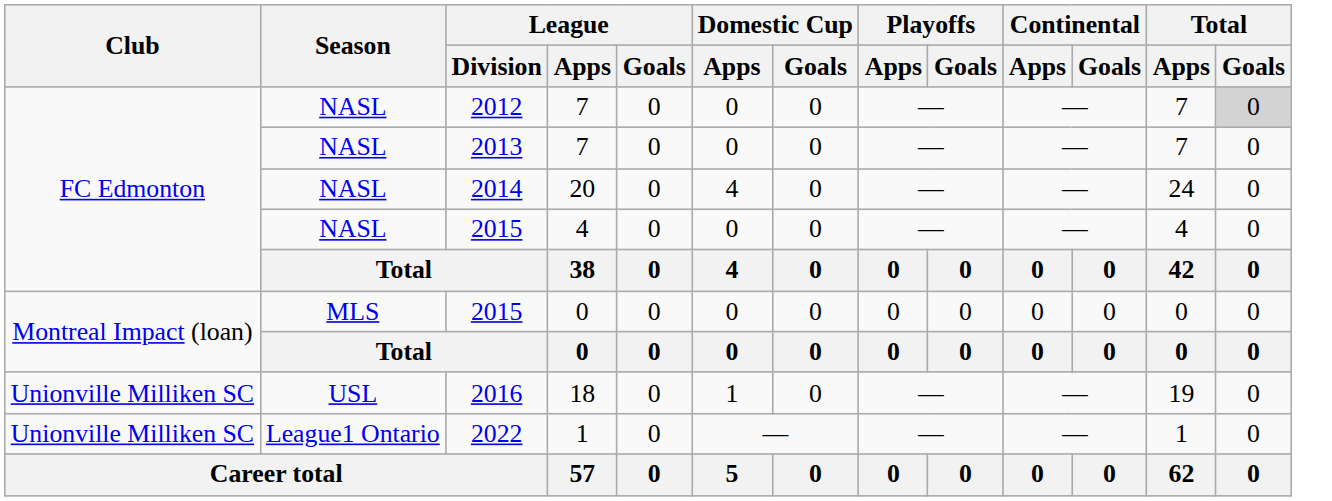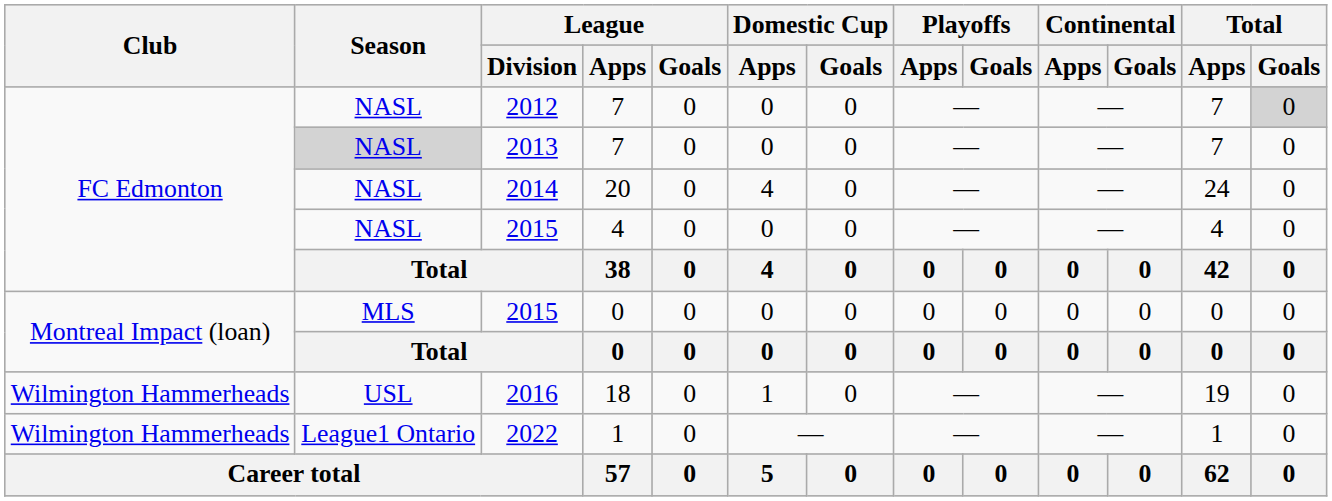 <table class="wikitable" style="text-align: center;">
 <tr>
 <th rowspan="2">Club</th>
 <th rowspan="2">Season</th>
 <th colspan="3">League</th>
 <th colspan="2">Domestic Cup</th>
 <th colspan="2">Playoffs</th>
 <th colspan="2">Continental</th>
 <th colspan="2">Total</th>
 </tr>
 <tr>
 <th>Division</th>
 <th>Apps</th>
 <th>Goals</th>
 <th>Apps</th>
 <th>Goals</th>
 <th>Apps</th>
 <th>Goals</th>
 <th>Apps</th>
 <th>Goals</th>
 <th>Apps</th>
 <th>Goals</th>
 </tr>
 <tr>
 <td rowspan="5"><a href='#'>FC Edmonton</a></td>
 <td><a href='#'>NASL</a></td>
 <td><a href='#'>2012</a></td>
 <td>7</td>
 <td>0</td>
 <td>0</td>
 <td>0</td>
 <td colspan="2">—</td>
 <td colspan="2">—</td>
 <td>7</td>
 <td style="background: lightgrey;">0</td>
 </tr>
 <tr>
-<td><a href='#'>NASL</a></td>
+<td style="background: lightgrey;"><a href='#'>NASL</a></td>
 <td><a href='#'>2013</a></td>
 <td>7</td>
 <td>0</td>
 <td>0</td>
 <td>0</td>
 <td colspan="2">—</td>
 <td colspan="2">—</td>
 <td>7</td>
 <td>0</td>
 </tr>
 <tr>
 <td><a href='#'>NASL</a></td>
 <td><a href='#'>2014</a></td>
 <td>20</td>
 <td>0</td>
 <td>4</td>
 <td>0</td>
 <td colspan="2">—</td>
 <td colspan="2">—</td>
 <td>24</td>
 <td>0</td>
 </tr>
 <tr>
 <td><a href='#'>NASL</a></td>
 <td><a href='#'>2015</a></td>
 <td>4</td>
 <td>0</td>
 <td>0</td>
 <td>0</td>
 <td colspan="2">—</td>
 <td colspan="2">—</td>
 <td>4</td>
 <td>0</td>
 </tr>
 <tr>
 <th colspan="2">Total</th>
 <th>38</th>
 <th>0</th>
 <th>4</th>
 <th>0</th>
 <th>0</th>
 <th>0</th>
 <th>0</th>
 <th>0</th>
 <th>42</th>
 <th>0</th>
 </tr>
 <tr>
 <td rowspan="2"><a href='#'>Montreal Impact</a> (loan)</td>
 <td><a href='#'>MLS</a></td>
 <td><a href='#'>2015</a></td>
 <td>0</td>
 <td>0</td>
 <td>0</td>
 <td>0</td>
 <td>0</td>
 <td>0</td>
 <td>0</td>
 <td>0</td>
 <td>0</td>
 <td>0</td>
 </tr>
 <tr>
 <th colspan="2">Total</th>
 <th>0</th>
 <th>0</th>
 <th>0</th>
 <th>0</th>
 <th>0</th>
 <th>0</th>
 <th>0</th>
 <th>0</th>
 <th>0</th>
 <th>0</th>
 </tr>
 <tr>
-<td><a href='#'>Unionville Milliken SC</a></td>
+<td><a href='#'>Wilmington Hammerheads</a></td>
 <td><a href='#'>USL</a></td>
 <td><a href='#'>2016</a></td>
 <td>18</td>
 <td>0</td>
 <td>1</td>
 <td>0</td>
 <td colspan="2">—</td>
 <td colspan="2">—</td>
 <td>19</td>
 <td>0</td>
 </tr>
 <tr>
-<td><a href='#'>Unionville Milliken SC</a></td>
+<td><a href='#'>Wilmington Hammerheads</a></td>
 <td><a href='#'>League1 Ontario</a></td>
 <td><a href='#'>2022</a></td>
 <td>1</td>
 <td>0</td>
 <td colspan="2">—</td>
 <td colspan="2">—</td>
 <td colspan="2">—</td>
 <td>1</td>
 <td>0</td>
 </tr>
 <tr>
 <th colspan="3">Career total</th>
 <th>57</th>
 <th>0</th>
 <th>5</th>
 <th>0</th>
 <th>0</th>
 <th>0</th>
 <th>0</th>
 <th>0</th>
 <th>62</th>
 <th>0</th>
 </tr>
 </table>
